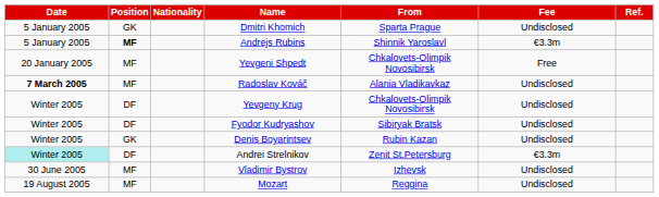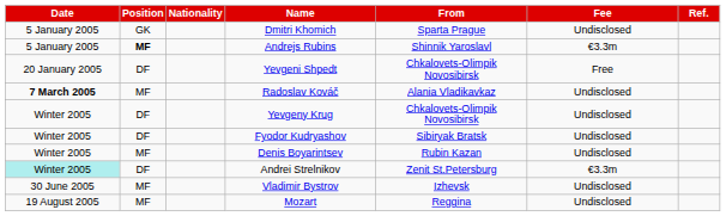 <table class="wikitable"  style="text-align:center; font-size:90%; ">
 <tr>
 <th style="background:#DD0000; color:white; width:150px;">Date</th>
 <th style="background:#DD0000; color:white; width:50px;">Position</th>
 <th style="background:#DD0000; color:white; width:50px;">Nationality</th>
 <th style="background:#DD0000; color:white; width:200px;">Name</th>
 <th style="background:#DD0000; color:white; width:200px;">From</th>
 <th style="background:#DD0000; color:white; width:200px;">Fee</th>
 <th style="background:#DD0000; color:white; width:50px;">Ref.</th>
 </tr>
 <tr>
 <td>5 January 2005</td>
 <td>GK</td>
 <td></td>
 <td><a href='#'>Dmitri Khomich</a></td>
 <td><a href='#'>Sparta Prague</a></td>
 <td>Undisclosed</td>
 <td></td>
 </tr>
 <tr>
 <td>5 January 2005</td>
 <td><strong>MF</strong></td>
 <td></td>
 <td><a href='#'>Andrejs Rubins</a></td>
 <td><a href='#'>Shinnik Yaroslavl</a></td>
 <td>€3.3m</td>
 <td></td>
 </tr>
 <tr>
 <td>20 January 2005</td>
-<td>MF</td>
+<td>DF</td>
 <td></td>
 <td><a href='#'>Yevgeni Shpedt</a></td>
 <td><a href='#'>Chkalovets-Olimpik Novosibirsk</a></td>
 <td>Free</td>
 <td></td>
 </tr>
 <tr>
 <td><strong>7 March 2005</strong></td>
 <td>MF</td>
 <td></td>
 <td><a href='#'>Radoslav Kováč</a></td>
 <td><a href='#'>Alania Vladikavkaz</a></td>
 <td>Undisclosed</td>
 <td></td>
 </tr>
 <tr>
 <td>Winter 2005</td>
 <td>DF</td>
 <td></td>
 <td><a href='#'>Yevgeny Krug</a></td>
 <td><a href='#'>Chkalovets-Olimpik Novosibirsk</a></td>
 <td>Undisclosed</td>
 <td></td>
 </tr>
 <tr>
 <td>Winter 2005</td>
 <td>DF</td>
 <td></td>
 <td><a href='#'>Fyodor Kudryashov</a></td>
 <td><a href='#'>Sibiryak Bratsk</a></td>
 <td>Undisclosed</td>
 <td></td>
 </tr>
 <tr>
 <td>Winter 2005</td>
-<td>GK</td>
+<td>MF</td>
 <td></td>
 <td><a href='#'>Denis Boyarintsev</a></td>
 <td><a href='#'>Rubin Kazan</a></td>
 <td>Undisclosed</td>
 <td></td>
 </tr>
 <tr>
 <td style="background: paleturquoise;">Winter 2005</td>
 <td>DF</td>
 <td></td>
 <td>Andrei Strelnikov</td>
 <td><a href='#'>Zenit St.Petersburg</a></td>
 <td>€3.3m</td>
 <td></td>
 </tr>
 <tr>
 <td>30 June 2005</td>
 <td>MF</td>
 <td></td>
 <td><a href='#'>Vladimir Bystrov</a></td>
 <td><a href='#'>Izhevsk</a></td>
 <td>Undisclosed</td>
 <td></td>
 </tr>
 <tr>
 <td>19 August 2005</td>
 <td>MF</td>
 <td></td>
 <td><a href='#'>Mozart</a></td>
 <td><a href='#'>Reggina</a></td>
 <td>Undisclosed</td>
 <td></td>
 </tr>
 </table>
